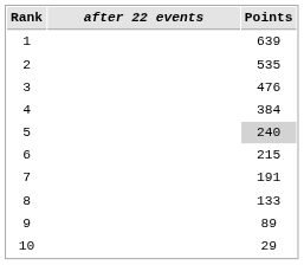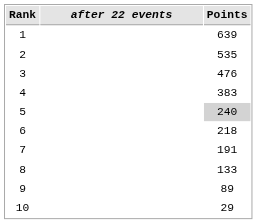 <table cellspacing="1" cellpadding="3" style="border:1px solid #AAAAAA;font-size:86%">
 <tr bgcolor="#E4E4E4">
 <th style="border-bottom:1px solid #AAAAAA" width=10>Rank</th>
 <th style="border-bottom:1px solid #AAAAAA" width=155><em>after 22 events</em></th>
 <th style="border-bottom:1px solid #AAAAAA" width=40>Points</th>
 </tr>
 <tr>
 <td align=center>1</td>
 <td></td>
 <td align=center>639</td>
 </tr>
 <tr>
 <td align=center>2</td>
 <td></td>
 <td align=center>535</td>
 </tr>
 <tr>
 <td align=center>3</td>
 <td></td>
 <td align=center>476</td>
 </tr>
 <tr>
 <td align=center>4</td>
 <td></td>
-<td align=center>384</td>
+<td align=center>383</td>
 </tr>
 <tr>
 <td align=center>5</td>
 <td></td>
 <td align=center style="background: lightgrey;">240</td>
 </tr>
 <tr>
 <td align=center>6</td>
 <td></td>
-<td align=center>215</td>
+<td align=center>218</td>
 </tr>
 <tr>
 <td align=center>7</td>
 <td></td>
 <td align=center>191</td>
 </tr>
 <tr>
 <td align=center>8</td>
 <td></td>
 <td align=center>133</td>
 </tr>
 <tr>
 <td align=center>9</td>
 <td></td>
 <td align=center>89</td>
 </tr>
 <tr>
 <td align=center>10</td>
 <td></td>
 <td align=center>29</td>
 </tr>
 </table>
